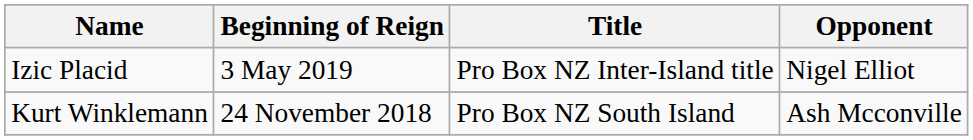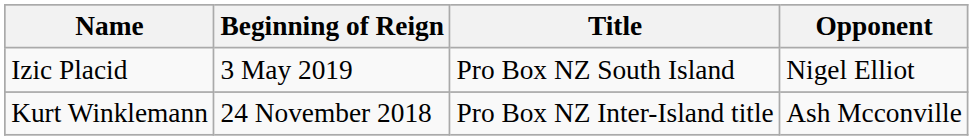 <table class="wikitable">
 <tr>
 <th>Name</th>
 <th>Beginning of Reign</th>
 <th>Title</th>
 <th>Opponent</th>
 </tr>
 <tr>
 <td>Izic Placid</td>
 <td>3 May 2019</td>
-<td>Pro Box NZ Inter-Island title</td>
+<td>Pro Box NZ South Island</td>
 <td>Nigel Elliot</td>
 </tr>
 <tr>
 <td>Kurt Winklemann</td>
 <td>24 November 2018</td>
-<td>Pro Box NZ South Island</td>
+<td>Pro Box NZ Inter-Island title</td>
 <td>Ash Mcconville</td>
 </tr>
 </table>
